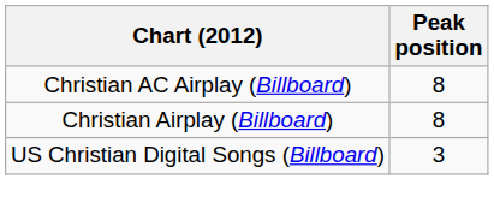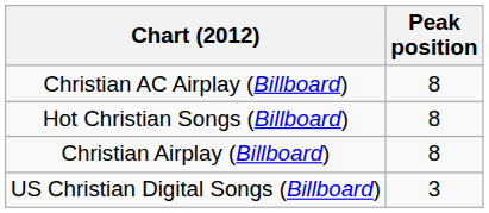 <table class="wikitable sortable plainrowheaders" style="text-align:center">
 <tr>
 <th scope="col">Chart (2012)</th>
 <th scope="col">Peak<br> position</th>
 </tr>
 <tr>
 <td>Christian AC Airplay (<em><a href='#'>Billboard</a></em>)</td>
+<td>8</td>
+</tr>
+<tr>
+<td>Hot Christian Songs (<em><a href='#'>Billboard</a></em>)</td>
 <td>8</td>
 </tr>
 <tr>
 <td>Christian Airplay (<em><a href='#'>Billboard</a></em>)</td>
 <td>8</td>
 </tr>
 <tr>
 <td>US Christian Digital Songs (<em><a href='#'>Billboard</a></em>)</td>
 <td>3</td>
 </tr>
 </table>
